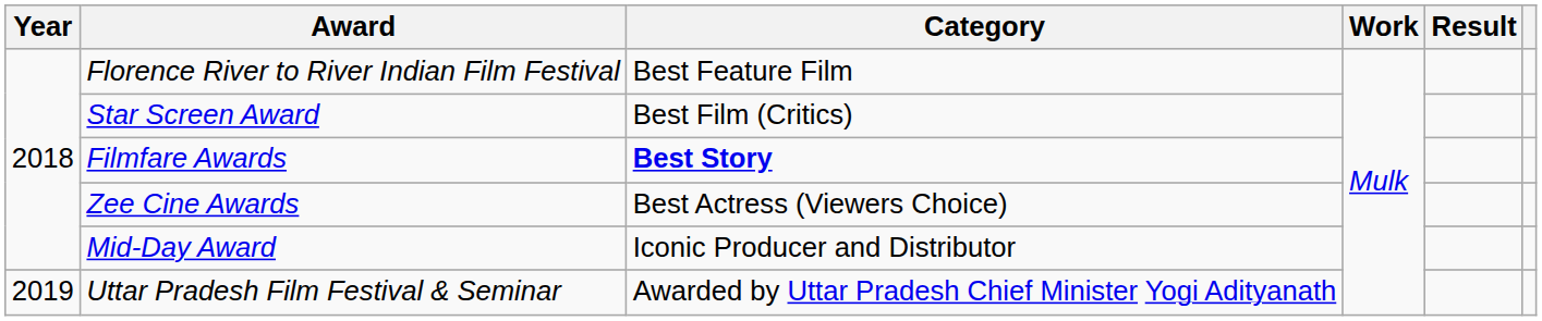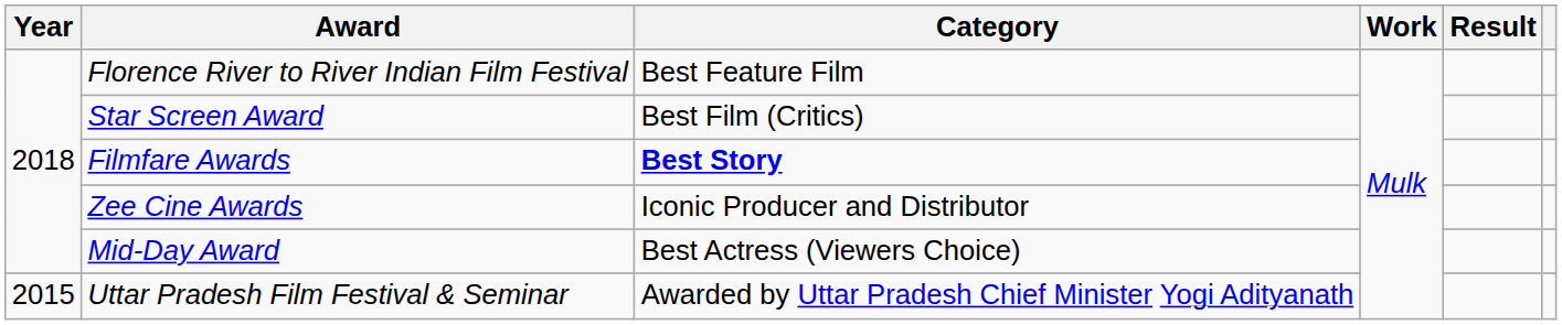 <table class="wikitable">
 <tr>
 <th>Year</th>
 <th>Award</th>
 <th>Category</th>
 <th>Work</th>
 <th>Result</th>
 <th></th>
 </tr>
 <tr>
 <td rowspan="5">2018</td>
 <td><em>Florence River to River Indian Film Festival</em></td>
 <td>Best Feature Film</td>
 <td rowspan="6"><em><a href='#'>Mulk</a></em></td>
 <td></td>
 <td></td>
 </tr>
 <tr>
 <td><a href='#'><em>Star Screen Award</em></a></td>
 <td>Best Film (Critics)</td>
 <td></td>
 <td></td>
 </tr>
 <tr>
 <td><em><a href='#'>Filmfare Awards</a></em></td>
 <td><strong><a href='#'>Best Story</a></strong></td>
 <td></td>
 <td></td>
 </tr>
 <tr>
 <td><em><a href='#'>Zee Cine Awards</a></em></td>
+<td>Iconic Producer and Distributor</td>
+<td></td>
+<td></td>
+</tr>
+<tr>
+<td><a href='#'><em>Mid-Day Award</em></a></td>
 <td>Best Actress (Viewers Choice)</td>
 <td></td>
 <td></td>
 </tr>
 <tr>
-<td><a href='#'><em>Mid-Day Award</em></a></td>
-<td>Iconic Producer and Distributor</td>
-<td></td>
-<td></td>
-</tr>
-<tr>
-<td>2019</td>
+<td>2015</td>
 <td><em>Uttar Pradesh Film Festival & Seminar</em></td>
 <td>Awarded by <a href='#'>Uttar Pradesh Chief Minister</a> <a href='#'>Yogi Adityanath</a></td>
 <td></td>
 <td></td>
 </tr>
 </table>
